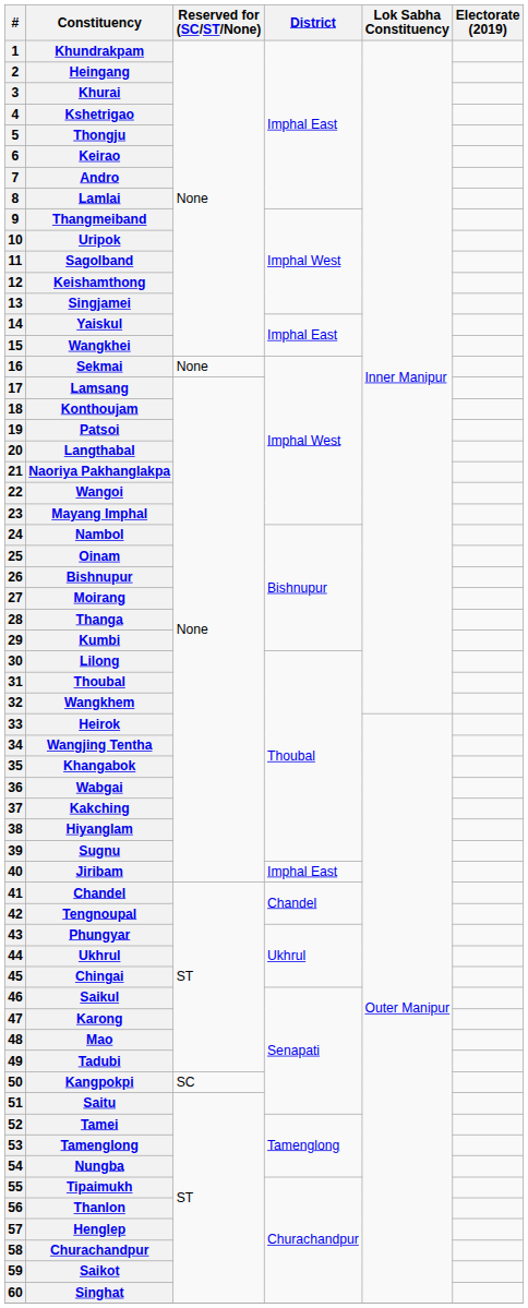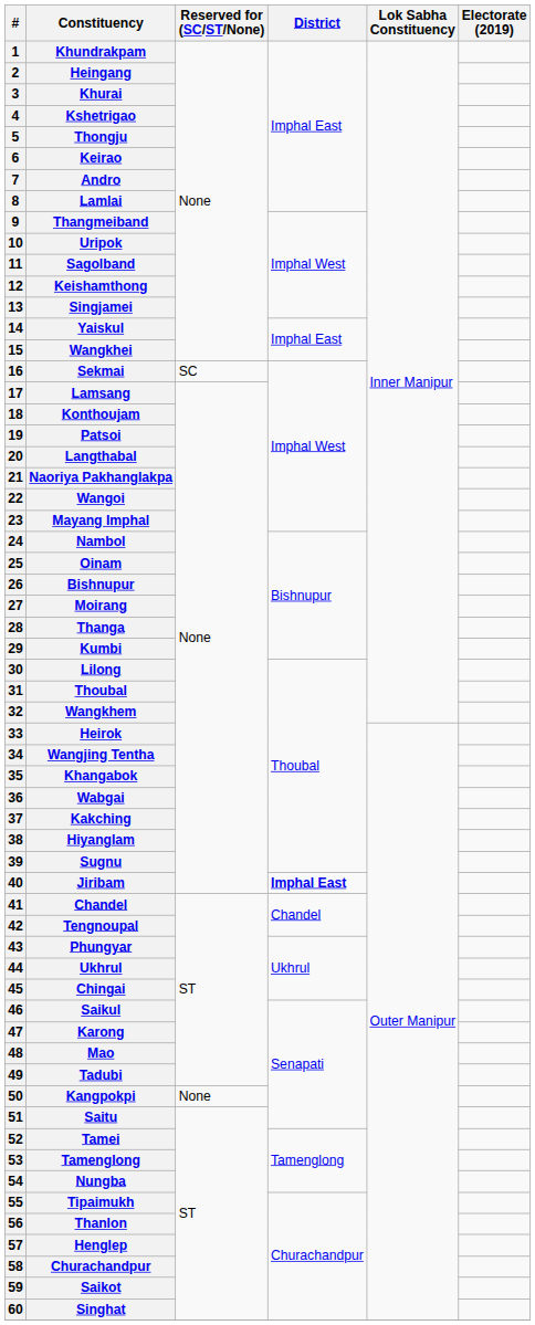 <table class="wikitable sortable">
 <tr>
 <th>#</th>
 <th>Constituency</th>
 <th>Reserved for <br>(<a href='#'>SC</a>/<a href='#'>ST</a>/None)</th>
 <th><a href='#'>District</a></th>
 <th>Lok Sabha<br>Constituency</th>
 <th>Electorate<br>(2019) </th>
 </tr>
 <tr>
 <th>1</th>
 <th><a href='#'>Khundrakpam</a></th>
 <td rowspan=15>None</td>
 <td rowspan=8><a href='#'>Imphal East</a></td>
 <td rowspan=32><a href='#'>Inner Manipur</a></td>
 <td></td>
 </tr>
 <tr>
 <th>2</th>
 <th><a href='#'>Heingang</a></th>
 <td></td>
 </tr>
 <tr>
 <th>3</th>
 <th><a href='#'>Khurai</a></th>
 <td></td>
 </tr>
 <tr>
 <th>4</th>
 <th><a href='#'>Kshetrigao</a></th>
 <td></td>
 </tr>
 <tr>
 <th>5</th>
 <th><a href='#'>Thongju</a></th>
 <td></td>
 </tr>
 <tr>
 <th>6</th>
 <th><a href='#'>Keirao</a></th>
 <td></td>
 </tr>
 <tr>
 <th>7</th>
 <th><a href='#'>Andro</a></th>
 <td></td>
 </tr>
 <tr>
 <th>8</th>
 <th><a href='#'>Lamlai</a></th>
 <td></td>
 </tr>
 <tr>
 <th>9</th>
 <th><a href='#'>Thangmeiband</a></th>
 <td rowspan=5><a href='#'>Imphal West</a></td>
 <td></td>
 </tr>
 <tr>
 <th>10</th>
 <th><a href='#'>Uripok</a></th>
 <td></td>
 </tr>
 <tr>
 <th>11</th>
 <th><a href='#'>Sagolband</a></th>
 <td></td>
 </tr>
 <tr>
 <th>12</th>
 <th><a href='#'>Keishamthong</a></th>
 <td></td>
 </tr>
 <tr>
 <th>13</th>
 <th><a href='#'>Singjamei</a></th>
 <td></td>
 </tr>
 <tr>
 <th>14</th>
 <th><a href='#'>Yaiskul</a></th>
 <td rowspan=2><a href='#'>Imphal East</a></td>
 <td></td>
 </tr>
 <tr>
 <th>15</th>
 <th><a href='#'>Wangkhei</a></th>
 <td></td>
 </tr>
 <tr>
 <th>16</th>
 <th><a href='#'>Sekmai</a></th>
-<td>None</td>
+<td>SC</td>
 <td rowspan=8><a href='#'>Imphal West</a></td>
 <td></td>
 </tr>
 <tr>
 <th>17</th>
 <th><a href='#'>Lamsang</a></th>
 <td rowspan=24>None</td>
 <td></td>
 </tr>
 <tr>
 <th>18</th>
 <th><a href='#'>Konthoujam</a></th>
 <td></td>
 </tr>
 <tr>
 <th>19</th>
 <th><a href='#'>Patsoi</a></th>
 <td></td>
 </tr>
 <tr>
 <th>20</th>
 <th><a href='#'>Langthabal</a></th>
 <td></td>
 </tr>
 <tr>
 <th>21</th>
 <th><a href='#'>Naoriya Pakhanglakpa</a></th>
 <td></td>
 </tr>
 <tr>
 <th>22</th>
 <th><a href='#'>Wangoi</a></th>
 <td></td>
 </tr>
 <tr>
 <th>23</th>
 <th><a href='#'>Mayang Imphal</a></th>
 <td></td>
 </tr>
 <tr>
 <th>24</th>
 <th><a href='#'>Nambol</a></th>
 <td rowspan=6><a href='#'>Bishnupur</a></td>
 <td></td>
 </tr>
 <tr>
 <th>25</th>
 <th><a href='#'>Oinam</a></th>
 <td></td>
 </tr>
 <tr>
 <th>26</th>
 <th><a href='#'>Bishnupur</a></th>
 <td></td>
 </tr>
 <tr>
 <th>27</th>
 <th><a href='#'>Moirang</a></th>
 <td></td>
 </tr>
 <tr>
 <th>28</th>
 <th><a href='#'>Thanga</a></th>
 <td></td>
 </tr>
 <tr>
 <th>29</th>
 <th><a href='#'>Kumbi</a></th>
 <td></td>
 </tr>
 <tr>
 <th>30</th>
 <th><a href='#'>Lilong</a></th>
 <td rowspan=10><a href='#'>Thoubal</a></td>
 <td></td>
 </tr>
 <tr>
 <th>31</th>
 <th><a href='#'>Thoubal</a></th>
 <td></td>
 </tr>
 <tr>
 <th>32</th>
 <th><a href='#'>Wangkhem</a></th>
 <td></td>
 </tr>
 <tr>
 <th>33</th>
 <th><a href='#'>Heirok</a></th>
 <td rowspan=28><a href='#'>Outer Manipur</a></td>
 <td></td>
 </tr>
 <tr>
 <th>34</th>
 <th><a href='#'>Wangjing Tentha</a></th>
 <td></td>
 </tr>
 <tr>
 <th>35</th>
 <th><a href='#'>Khangabok</a></th>
 <td></td>
 </tr>
 <tr>
 <th>36</th>
 <th><a href='#'>Wabgai</a></th>
 <td></td>
 </tr>
 <tr>
 <th>37</th>
 <th><a href='#'>Kakching</a></th>
 <td></td>
 </tr>
 <tr>
 <th>38</th>
 <th><a href='#'>Hiyanglam</a></th>
 <td></td>
 </tr>
 <tr>
 <th>39</th>
 <th><a href='#'>Sugnu</a></th>
 <td></td>
 </tr>
 <tr>
 <th>40</th>
 <th><a href='#'>Jiribam</a></th>
-<td><a href='#'>Imphal East</a></td>
+<td><strong><a href='#'>Imphal East</a></strong></td>
 <td></td>
 </tr>
 <tr>
 <th>41</th>
 <th><a href='#'>Chandel</a></th>
 <td rowspan=9>ST</td>
 <td rowspan=2><a href='#'>Chandel</a></td>
 <td></td>
 </tr>
 <tr>
 <th>42</th>
 <th><a href='#'>Tengnoupal</a></th>
 <td></td>
 </tr>
 <tr>
 <th>43</th>
 <th><a href='#'>Phungyar</a></th>
 <td rowspan=3><a href='#'>Ukhrul</a></td>
 <td></td>
 </tr>
 <tr>
 <th>44</th>
 <th><a href='#'>Ukhrul</a></th>
 <td></td>
 </tr>
 <tr>
 <th>45</th>
 <th><a href='#'>Chingai</a></th>
 <td></td>
 </tr>
 <tr>
 <th>46</th>
 <th><a href='#'>Saikul</a></th>
 <td rowspan=6><a href='#'>Senapati</a></td>
 <td></td>
 </tr>
 <tr>
 <th>47</th>
 <th><a href='#'>Karong</a></th>
 <td></td>
 </tr>
 <tr>
 <th>48</th>
 <th><a href='#'>Mao</a></th>
 <td></td>
 </tr>
 <tr>
 <th>49</th>
 <th><a href='#'>Tadubi</a></th>
 <td></td>
 </tr>
 <tr>
 <th>50</th>
 <th><a href='#'>Kangpokpi</a></th>
-<td>SC</td>
+<td>None</td>
 <td></td>
 </tr>
 <tr>
 <th>51</th>
 <th><a href='#'>Saitu</a></th>
 <td rowspan=10>ST</td>
 <td></td>
 </tr>
 <tr>
 <th>52</th>
 <th><a href='#'>Tamei</a></th>
 <td rowspan=3><a href='#'>Tamenglong</a></td>
 <td></td>
 </tr>
 <tr>
 <th>53</th>
 <th><a href='#'>Tamenglong</a></th>
 <td></td>
 </tr>
 <tr>
 <th>54</th>
 <th><a href='#'>Nungba</a></th>
 <td></td>
 </tr>
 <tr>
 <th>55</th>
 <th><a href='#'>Tipaimukh</a></th>
 <td rowspan=6><a href='#'>Churachandpur</a></td>
 <td></td>
 </tr>
 <tr>
 <th>56</th>
 <th><a href='#'>Thanlon</a></th>
 <td></td>
 </tr>
 <tr>
 <th>57</th>
 <th><a href='#'>Henglep</a></th>
 <td></td>
 </tr>
 <tr>
 <th>58</th>
 <th><a href='#'>Churachandpur</a></th>
 <td></td>
 </tr>
 <tr>
 <th>59</th>
 <th><a href='#'>Saikot</a></th>
 <td></td>
 </tr>
 <tr>
 <th>60</th>
 <th><a href='#'>Singhat</a></th>
 <td></td>
 </tr>
 <tr>
 </tr>
 </table>
